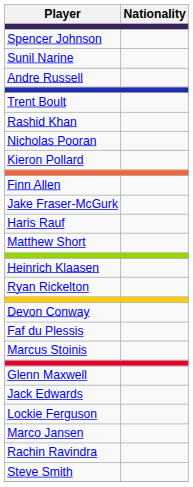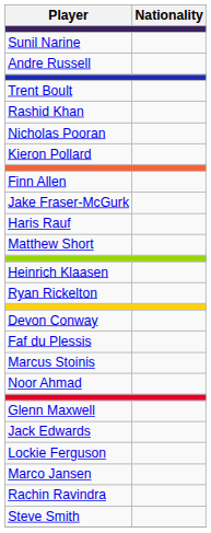 <table class="wikitable plainrowheaders">
 <tr>
 <th scope="col">Player</th>
 <th scope="col">Nationality</th>
 </tr>
 <tr>
 <th scope="col" colspan=2 style="background: #39225d"><a href='#'></a></th>
-</tr>
-<tr>
-<td><a href='#'>Spencer Johnson</a></td>
-<td></td>
 </tr>
 <tr>
 <td><a href='#'>Sunil Narine</a></td>
 <td></td>
 </tr>
 <tr>
 <td><a href='#'>Andre Russell</a></td>
 <td></td>
 </tr>
 <tr>
 <th scope="col" colspan=2 style="background: #1f2bae"><a href='#'></a></th>
 </tr>
 <tr>
 <td><a href='#'>Trent Boult</a></td>
 <td></td>
 </tr>
 <tr>
 <td><a href='#'>Rashid Khan</a></td>
 <td></td>
 </tr>
 <tr>
 <td><a href='#'>Nicholas Pooran</a></td>
 <td></td>
 </tr>
 <tr>
 <td><a href='#'>Kieron Pollard</a></td>
 <td></td>
 </tr>
 <tr>
 <th scope="col" colspan="2" style="background: #f4633a;"><a href='#'></a></th>
 </tr>
 <tr>
 <td><a href='#'>Finn Allen</a></td>
 <td></td>
 </tr>
 <tr>
 <td><a href='#'>Jake Fraser-McGurk</a></td>
 <td></td>
 </tr>
 <tr>
 <td><a href='#'>Haris Rauf</a></td>
 <td></td>
 </tr>
 <tr>
 <td><a href='#'>Matthew Short</a></td>
 <td></td>
 </tr>
 <tr>
 <th scope="col" colspan="2" style="background: #97d700;"><a href='#'></a></th>
 </tr>
 <tr>
 <td><a href='#'>Heinrich Klaasen</a></td>
 <td></td>
 </tr>
 <tr>
 <td><a href='#'>Ryan Rickelton</a></td>
 <td></td>
 </tr>
 <tr>
 <th scope="col" colspan="2" style="background: #ffd104;"><a href='#'></a></th>
 </tr>
 <tr>
 <td><a href='#'>Devon Conway</a></td>
 <td></td>
 </tr>
 <tr>
 <td><a href='#'>Faf du Plessis</a></td>
 <td></td>
 </tr>
 <tr>
 <td><a href='#'>Marcus Stoinis</a></td>
 <td></td>
 </tr>
 <tr>
+<td><a href='#'>Noor Ahmad</a></td>
+<td></td>
+</tr>
+<tr>
 <th scope="col" colspan="2" style="background: #e4002b;"><a href='#'></a></th>
 </tr>
 <tr>
 <td><a href='#'>Glenn Maxwell</a></td>
 <td></td>
 </tr>
 <tr>
 <td><a href='#'>Jack Edwards</a></td>
 <td></td>
 </tr>
 <tr>
 <td><a href='#'>Lockie Ferguson</a></td>
 <td></td>
 </tr>
 <tr>
 <td><a href='#'>Marco Jansen</a></td>
 <td></td>
 </tr>
 <tr>
 <td><a href='#'>Rachin Ravindra</a></td>
 <td></td>
 </tr>
 <tr>
 <td><a href='#'>Steve Smith</a></td>
 <td></td>
 </tr>
 <tr>
 </tr>
 </table>
